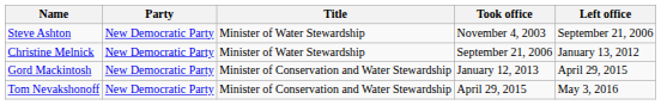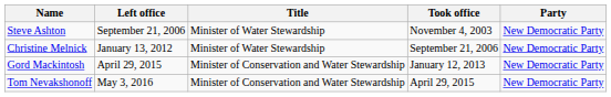 <table class="wikitable">
 <tr>
 <th><strong>Name</strong></th>
-<th><strong>Party</strong></th>
+<th><strong>Left office</strong></th>
 <th>Title</th>
 <th><strong>Took office</strong></th>
-<th><strong>Left office</strong></th>
+<th><strong>Party</strong></th>
 </tr>
 <tr>
 <td><a href='#'>Steve Ashton</a></td>
-<td><a href='#'>New Democratic Party</a></td>
+<td>September 21, 2006</td>
 <td>Minister of Water Stewardship</td>
 <td>November 4, 2003</td>
-<td>September 21, 2006</td>
+<td><a href='#'>New Democratic Party</a></td>
 </tr>
 <tr>
 <td><a href='#'>Christine Melnick</a></td>
-<td><a href='#'>New Democratic Party</a></td>
+<td>January 13, 2012</td>
 <td>Minister of Water Stewardship</td>
 <td>September 21, 2006</td>
-<td>January 13, 2012</td>
+<td><a href='#'>New Democratic Party</a></td>
 </tr>
 <tr>
 <td><a href='#'>Gord Mackintosh</a></td>
-<td><a href='#'>New Democratic Party</a></td>
+<td>April 29, 2015</td>
 <td>Minister of Conservation and Water Stewardship</td>
 <td>January 12, 2013</td>
-<td>April 29, 2015</td>
+<td><a href='#'>New Democratic Party</a></td>
 </tr>
 <tr>
 <td><a href='#'>Tom Nevakshonoff</a></td>
-<td><a href='#'>New Democratic Party</a></td>
+<td>May 3, 2016</td>
 <td>Minister of Conservation and Water Stewardship</td>
 <td>April 29, 2015</td>
-<td>May 3, 2016</td>
+<td><a href='#'>New Democratic Party</a></td>
 </tr>
 </table>
